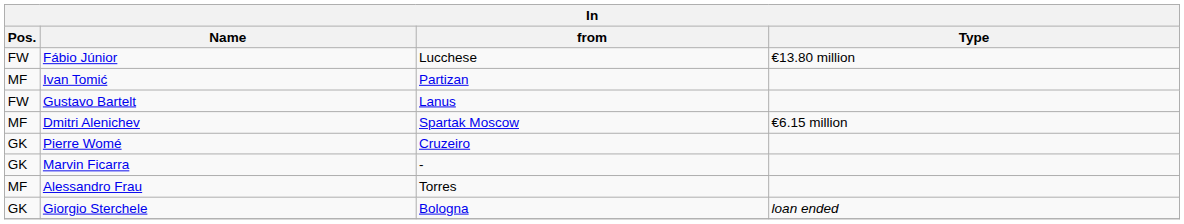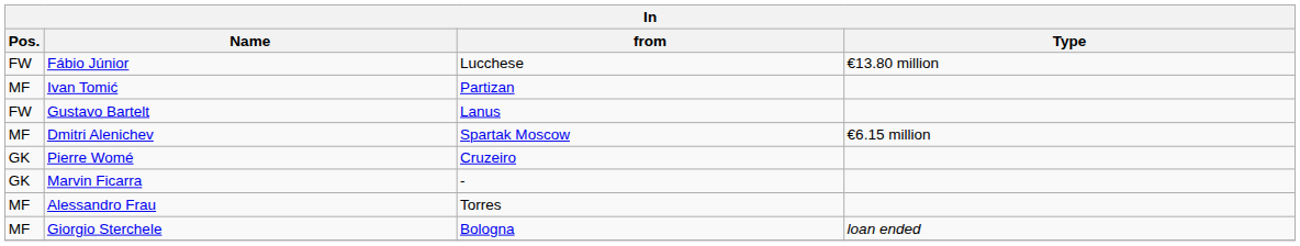 <table class="wikitable" style="font-size:90%; width:99%">
 <tr>
 <th colspan="4">In</th>
 </tr>
 <tr>
 <th width=3%>Pos.</th>
 <th width=32%>Name</th>
 <th width=30%>from</th>
 <th width=35%>Type</th>
 </tr>
 <tr>
 <td>FW</td>
 <td><a href='#'>Fábio Júnior</a></td>
 <td>Lucchese</td>
 <td>€13.80 million</td>
 </tr>
 <tr>
 <td>MF</td>
 <td><a href='#'>Ivan Tomić</a></td>
 <td><a href='#'>Partizan</a></td>
 <td></td>
 </tr>
 <tr>
 <td>FW</td>
 <td><a href='#'>Gustavo Bartelt</a></td>
 <td><a href='#'>Lanus</a></td>
 <td></td>
 </tr>
 <tr>
 <td>MF</td>
 <td><a href='#'>Dmitri Alenichev</a></td>
 <td><a href='#'>Spartak Moscow</a></td>
 <td>€6.15 million</td>
 </tr>
 <tr>
 <td>GK</td>
 <td><a href='#'>Pierre Womé</a></td>
 <td><a href='#'>Cruzeiro</a></td>
 <td></td>
 </tr>
 <tr>
 <td>GK</td>
 <td><a href='#'>Marvin Ficarra</a></td>
 <td>-</td>
 <td></td>
 </tr>
 <tr>
 <td>MF</td>
 <td><a href='#'>Alessandro Frau</a></td>
 <td>Torres</td>
 <td></td>
 </tr>
 <tr>
-<td>GK</td>
+<td>MF</td>
 <td><a href='#'>Giorgio Sterchele</a></td>
 <td><a href='#'>Bologna</a></td>
 <td><em>loan ended</em></td>
 </tr>
 <tr>
 </tr>
 </table>
